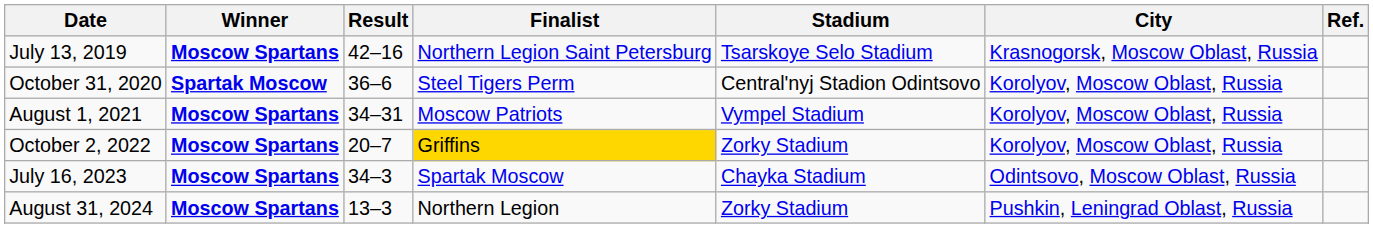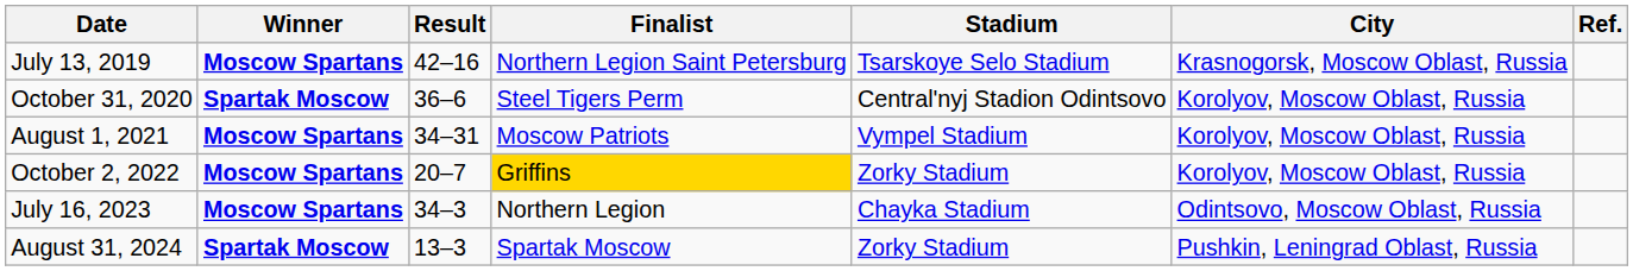 <table class="wikitable" style="font-size: 95%">
 <tr>
 <th>Date</th>
 <th>Winner</th>
 <th>Result</th>
 <th>Finalist</th>
 <th>Stadium</th>
 <th>City</th>
 <th>Ref.</th>
 </tr>
 <tr>
 <td>July 13, 2019</td>
 <td><strong><a href='#'>Moscow Spartans</a></strong></td>
 <td>42–16</td>
 <td><a href='#'>Northern Legion Saint Petersburg</a></td>
 <td><a href='#'>Tsarskoye Selo Stadium</a></td>
 <td><a href='#'>Krasnogorsk</a>, <a href='#'>Moscow Oblast</a>, <a href='#'>Russia</a></td>
 <td></td>
 </tr>
 <tr>
 <td>October 31, 2020</td>
 <td><strong><a href='#'>Spartak Moscow</a></strong></td>
 <td>36–6</td>
 <td><a href='#'>Steel Tigers Perm</a></td>
 <td>Central'nyj Stadion Odintsovo</td>
 <td><a href='#'>Korolyov</a>, <a href='#'>Moscow Oblast</a>, <a href='#'>Russia</a></td>
 <td></td>
 </tr>
 <tr>
 <td>August 1, 2021</td>
 <td><strong><a href='#'>Moscow Spartans</a></strong></td>
 <td>34–31</td>
 <td><a href='#'>Moscow Patriots</a></td>
 <td><a href='#'>Vympel Stadium</a></td>
 <td><a href='#'>Korolyov</a>, <a href='#'>Moscow Oblast</a>, <a href='#'>Russia</a></td>
 <td></td>
 </tr>
 <tr>
 <td>October 2, 2022</td>
 <td><strong><a href='#'>Moscow Spartans</a></strong></td>
 <td>20–7</td>
 <td style="background: gold;">Griffins</td>
 <td><a href='#'>Zorky Stadium</a></td>
 <td><a href='#'>Korolyov</a>, <a href='#'>Moscow Oblast</a>, <a href='#'>Russia</a></td>
 <td></td>
 </tr>
 <tr>
 <td>July 16, 2023</td>
 <td><strong><a href='#'>Moscow Spartans</a></strong></td>
 <td>34–3</td>
-<td><a href='#'>Spartak Moscow</a></td>
+<td>Northern Legion</td>
 <td><a href='#'>Chayka Stadium</a></td>
 <td><a href='#'>Odintsovo</a>, <a href='#'>Moscow Oblast</a>, <a href='#'>Russia</a></td>
 <td></td>
 </tr>
 <tr>
 <td>August 31, 2024</td>
-<td><strong><a href='#'>Moscow Spartans</a></strong></td>
+<td><strong><a href='#'>Spartak Moscow</a></strong></td>
 <td>13–3</td>
-<td>Northern Legion</td>
+<td><a href='#'>Spartak Moscow</a></td>
 <td><a href='#'>Zorky Stadium</a></td>
 <td><a href='#'>Pushkin</a>, <a href='#'>Leningrad Oblast</a>, <a href='#'>Russia</a></td>
 <td></td>
 </tr>
 </table>
